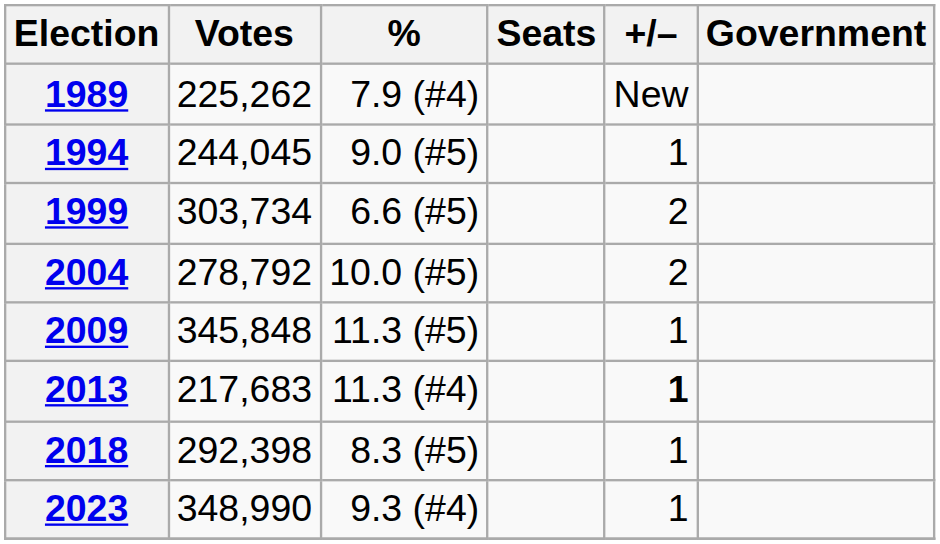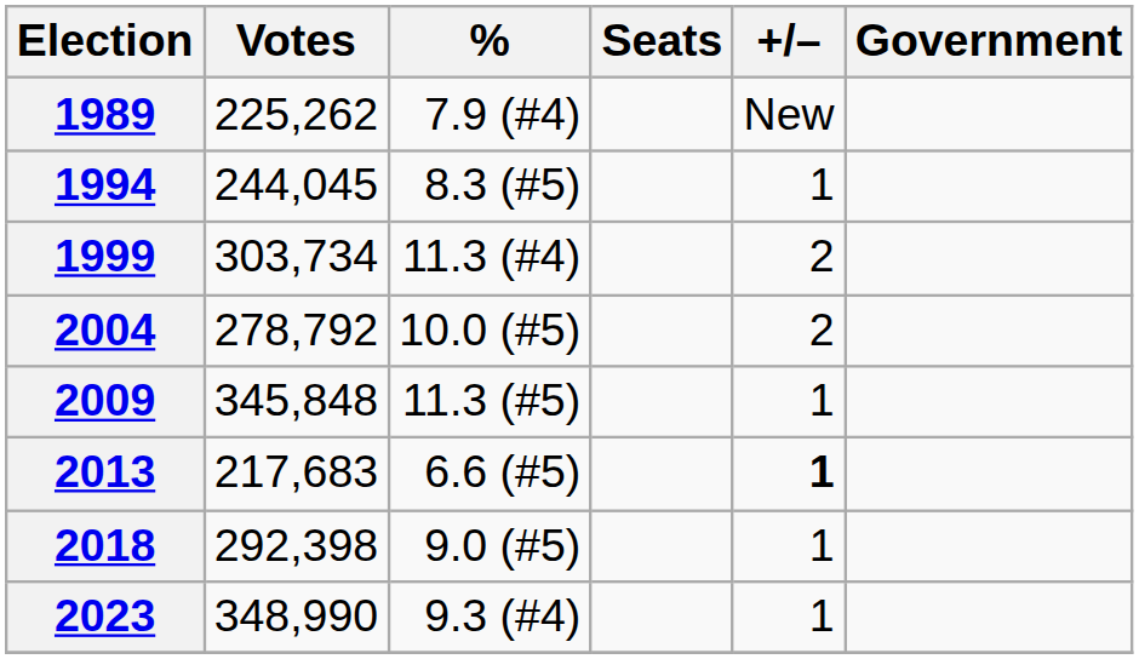 <table class=wikitable style="text-align: right;">
 <tr>
 <th>Election</th>
 <th>Votes</th>
 <th>%</th>
 <th>Seats</th>
 <th>+/–</th>
 <th>Government</th>
 </tr>
 <tr>
 <th><a href='#'>1989</a></th>
 <td>225,262</td>
 <td>7.9 (#4)</td>
 <td></td>
 <td>New</td>
 <td></td>
 </tr>
 <tr>
 <th><a href='#'>1994</a></th>
 <td>244,045</td>
-<td>9.0 (#5)</td>
+<td>8.3 (#5)</td>
 <td></td>
 <td> 1</td>
 <td></td>
 </tr>
 <tr>
 <th><a href='#'>1999</a></th>
 <td>303,734</td>
-<td>6.6 (#5)</td>
+<td>11.3 (#4)</td>
 <td></td>
 <td> 2</td>
 <td></td>
 </tr>
 <tr>
 <th><a href='#'>2004</a></th>
 <td>278,792</td>
 <td>10.0 (#5)</td>
 <td></td>
 <td> 2</td>
 <td></td>
 </tr>
 <tr>
 <th><a href='#'>2009</a></th>
 <td>345,848</td>
 <td>11.3 (#5)</td>
 <td></td>
 <td> 1</td>
 <td></td>
 </tr>
 <tr>
 <th><a href='#'>2013</a></th>
 <td>217,683</td>
-<td>11.3 (#4)</td>
+<td>6.6 (#5)</td>
 <td></td>
 <td><strong> 1</strong></td>
 <td></td>
 </tr>
 <tr>
 <th><a href='#'>2018</a></th>
 <td>292,398</td>
-<td>8.3 (#5)</td>
+<td>9.0 (#5)</td>
 <td></td>
 <td> 1</td>
 <td></td>
 </tr>
 <tr>
 <th><a href='#'>2023</a></th>
 <td>348,990</td>
 <td>9.3 (#4)</td>
 <td></td>
 <td> 1</td>
 <td></td>
 </tr>
 <tr>
 </tr>
 </table>
